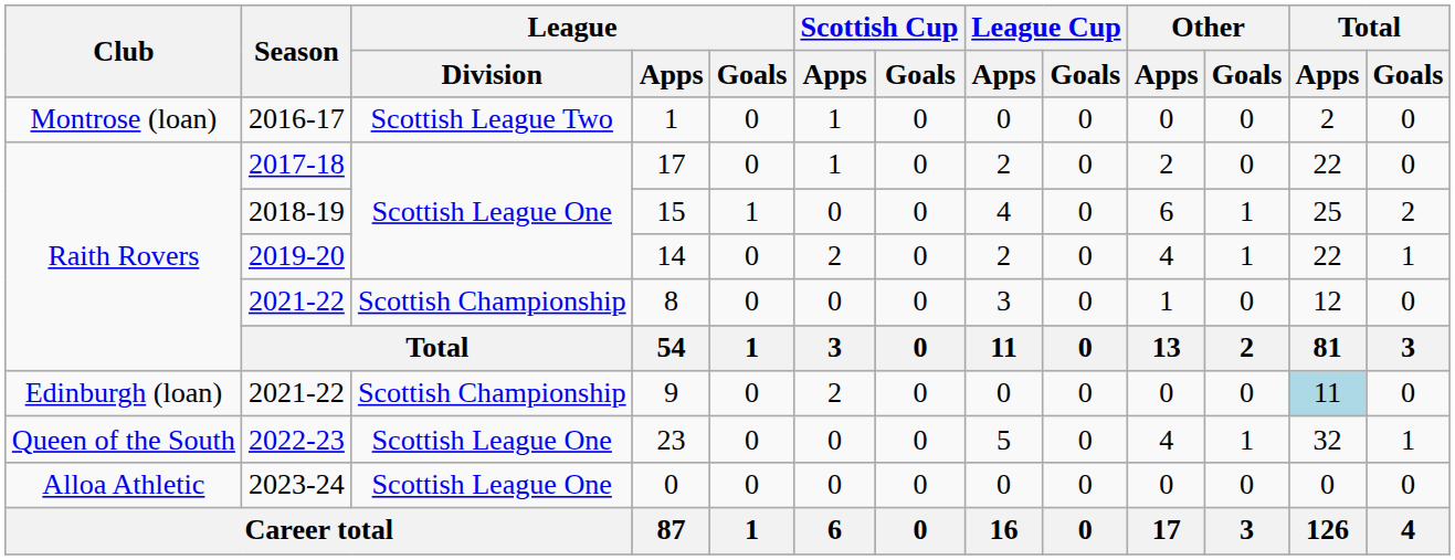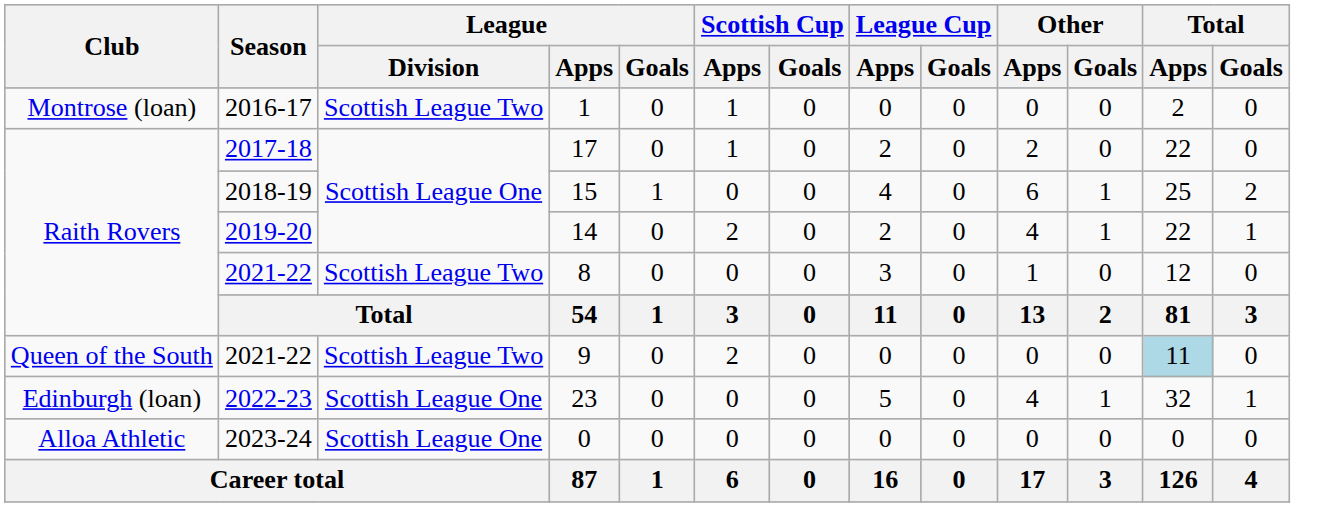 <table class="wikitable" style="text-align:center">
 <tr>
 <th rowspan="2">Club</th>
 <th rowspan="2">Season</th>
 <th colspan="3">League</th>
 <th colspan="2"><a href='#'>Scottish Cup</a></th>
 <th colspan="2"><a href='#'>League Cup</a></th>
 <th colspan="2">Other</th>
 <th colspan="2">Total</th>
 </tr>
 <tr>
 <th>Division</th>
 <th>Apps</th>
 <th>Goals</th>
 <th>Apps</th>
 <th>Goals</th>
 <th>Apps</th>
 <th>Goals</th>
 <th>Apps</th>
 <th>Goals</th>
 <th>Apps</th>
 <th>Goals</th>
 </tr>
 <tr>
 <td><a href='#'>Montrose</a> (loan)</td>
 <td>2016-17</td>
 <td><a href='#'>Scottish League Two</a></td>
 <td>1</td>
 <td>0</td>
 <td>1</td>
 <td>0</td>
 <td>0</td>
 <td>0</td>
 <td>0</td>
 <td>0</td>
 <td>2</td>
 <td>0</td>
 </tr>
 <tr>
 <td rowspan="5"><a href='#'>Raith Rovers</a></td>
 <td><a href='#'>2017-18</a></td>
 <td rowspan="3"><a href='#'>Scottish League One</a></td>
 <td>17</td>
 <td>0</td>
 <td>1</td>
 <td>0</td>
 <td>2</td>
 <td>0</td>
 <td>2</td>
 <td>0</td>
 <td>22</td>
 <td>0</td>
 </tr>
 <tr>
 <td>2018-19</td>
 <td>15</td>
 <td>1</td>
 <td>0</td>
 <td>0</td>
 <td>4</td>
 <td>0</td>
 <td>6</td>
 <td>1</td>
 <td>25</td>
 <td>2</td>
 </tr>
 <tr>
 <td><a href='#'>2019-20</a></td>
 <td>14</td>
 <td>0</td>
 <td>2</td>
 <td>0</td>
 <td>2</td>
 <td>0</td>
 <td>4</td>
 <td>1</td>
 <td>22</td>
 <td>1</td>
 </tr>
 <tr>
 <td><a href='#'>2021-22</a></td>
-<td><a href='#'>Scottish Championship</a></td>
+<td><a href='#'>Scottish League Two</a></td>
 <td>8</td>
 <td>0</td>
 <td>0</td>
 <td>0</td>
 <td>3</td>
 <td>0</td>
 <td>1</td>
 <td>0</td>
 <td>12</td>
 <td>0</td>
 </tr>
 <tr>
 <th colspan=2>Total</th>
 <th>54</th>
 <th>1</th>
 <th>3</th>
 <th>0</th>
 <th>11</th>
 <th>0</th>
 <th>13</th>
 <th>2</th>
 <th>81</th>
 <th>3</th>
 </tr>
 <tr>
-<td><a href='#'>Edinburgh</a> (loan)</td>
+<td><a href='#'>Queen of the South</a></td>
 <td>2021-22</td>
-<td><a href='#'>Scottish Championship</a></td>
+<td><a href='#'>Scottish League Two</a></td>
 <td>9</td>
 <td>0</td>
 <td>2</td>
 <td>0</td>
 <td>0</td>
 <td>0</td>
 <td>0</td>
 <td>0</td>
 <td style="background: lightblue;">11</td>
 <td>0</td>
 </tr>
 <tr>
-<td><a href='#'>Queen of the South</a></td>
+<td><a href='#'>Edinburgh</a> (loan)</td>
 <td><a href='#'>2022-23</a></td>
 <td><a href='#'>Scottish League One</a></td>
 <td>23</td>
 <td>0</td>
 <td>0</td>
 <td>0</td>
 <td>5</td>
 <td>0</td>
 <td>4</td>
 <td>1</td>
 <td>32</td>
 <td>1</td>
 </tr>
 <tr>
 <td><a href='#'>Alloa Athletic</a></td>
 <td>2023-24</td>
 <td><a href='#'>Scottish League One</a></td>
 <td>0</td>
 <td>0</td>
 <td>0</td>
 <td>0</td>
 <td>0</td>
 <td>0</td>
 <td>0</td>
 <td>0</td>
 <td>0</td>
 <td>0</td>
 </tr>
 <tr>
 <th colspan="3">Career total</th>
 <th>87</th>
 <th>1</th>
 <th>6</th>
 <th>0</th>
 <th>16</th>
 <th>0</th>
 <th>17</th>
 <th>3</th>
 <th>126</th>
 <th>4</th>
 </tr>
 </table>
